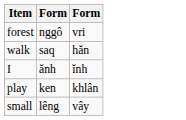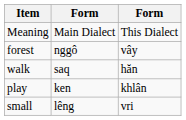 <table class="wikitable">
 <tr>
 <th>Item</th>
 <th>Form</th>
 <th>Form</th>
 </tr>
 <tr>
+<td>Meaning</td>
+<td>Main Dialect</td>
+<td>This Dialect</td>
+</tr>
+<tr>
 <td>forest</td>
 <td>nggô</td>
-<td>vri</td>
+<td>vây</td>
 </tr>
 <tr>
 <td>walk</td>
 <td>saq</td>
 <td>hăn</td>
-</tr>
-<tr>
-<td>I</td>
-<td>ănh</td>
-<td>ĭnh</td>
 </tr>
 <tr>
 <td>play</td>
 <td>ken</td>
 <td>khlân</td>
 </tr>
 <tr>
 <td>small</td>
 <td>lêng</td>
-<td>vây</td>
+<td>vri</td>
 </tr>
 </table>
